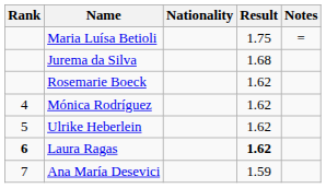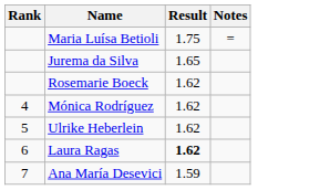 <table class="wikitable sortable" style="text-align:center">
 <tr>
 <th>Rank</th>
 <th>Name</th>
-<th>Nationality</th>
 <th>Result</th>
 <th>Notes</th>
 </tr>
 <tr>
 <td></td>
 <td align=left><a href='#'>Maria Luísa Betioli</a></td>
-<td align=left></td>
 <td>1.75</td>
 <td>=</td>
 </tr>
 <tr>
 <td></td>
 <td align=left><a href='#'>Jurema da Silva</a></td>
-<td align=left></td>
-<td>1.68</td>
+<td>1.65</td>
 <td></td>
 </tr>
 <tr>
 <td></td>
 <td align=left><a href='#'>Rosemarie Boeck</a></td>
-<td align=left></td>
 <td>1.62</td>
 <td></td>
 </tr>
 <tr>
 <td>4</td>
 <td align=left><a href='#'>Mónica Rodríguez</a></td>
-<td align=left></td>
 <td>1.62</td>
 <td></td>
 </tr>
 <tr>
 <td>5</td>
 <td align=left><a href='#'>Ulrike Heberlein</a></td>
-<td align=left></td>
 <td>1.62</td>
 <td></td>
 </tr>
 <tr>
-<td><strong>6</strong></td>
+<td>6</td>
 <td align=left><a href='#'>Laura Ragas</a></td>
-<td align=left></td>
 <td><strong>1.62</strong></td>
 <td></td>
 </tr>
 <tr>
 <td>7</td>
 <td align=left><a href='#'>Ana María Desevici</a></td>
-<td align=left></td>
 <td>1.59</td>
 <td></td>
 </tr>
 </table>
